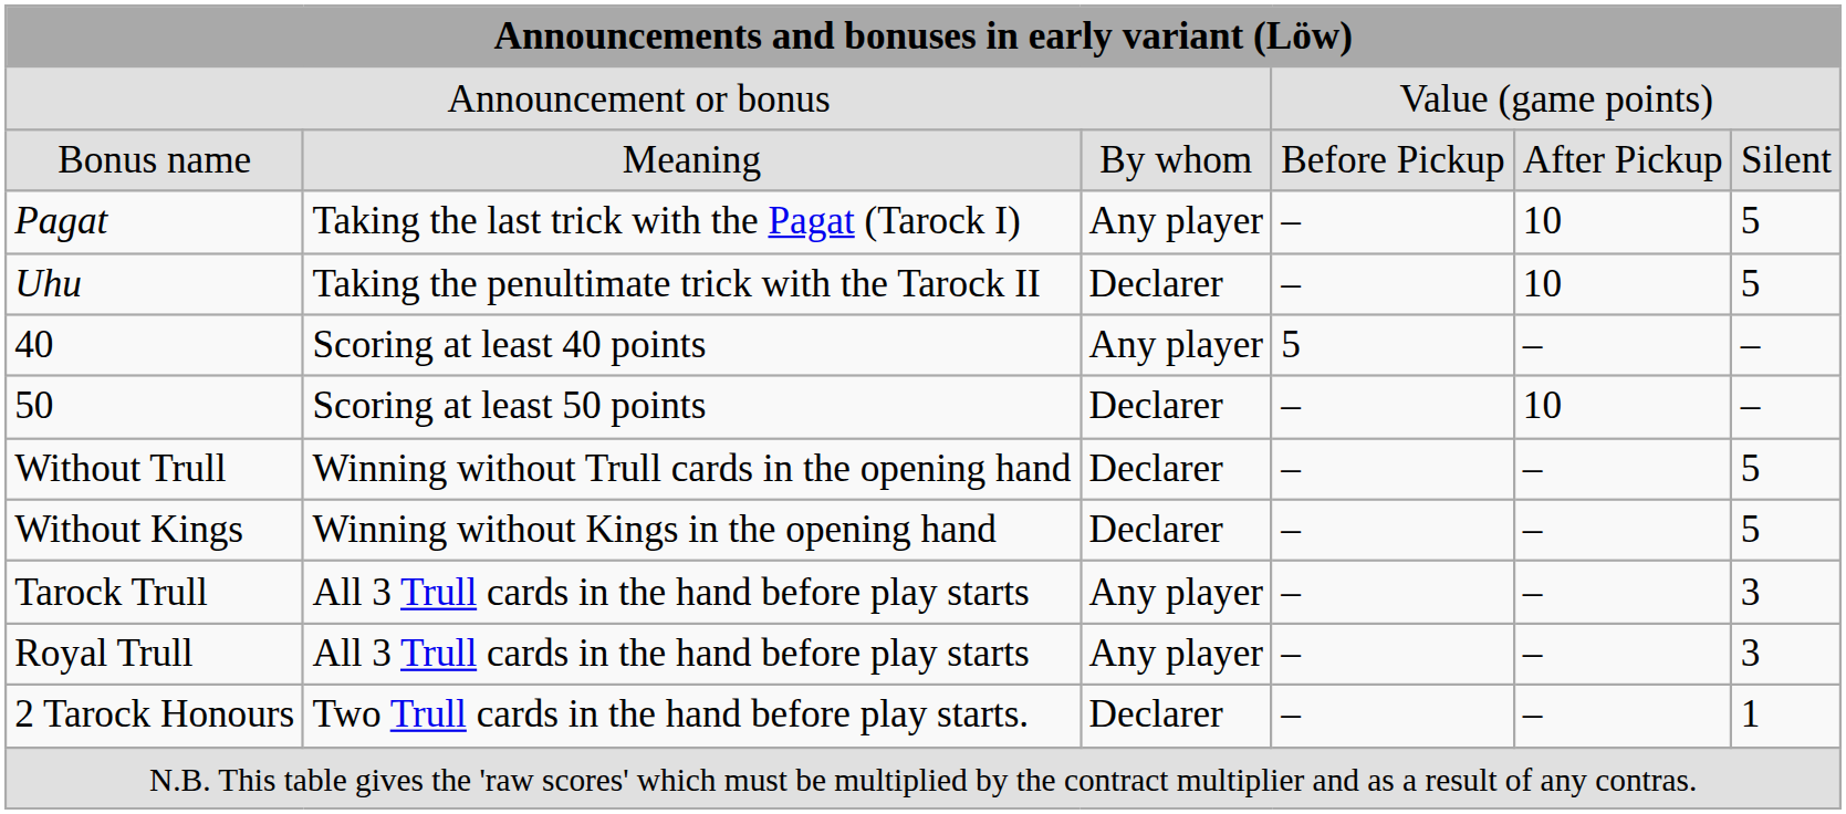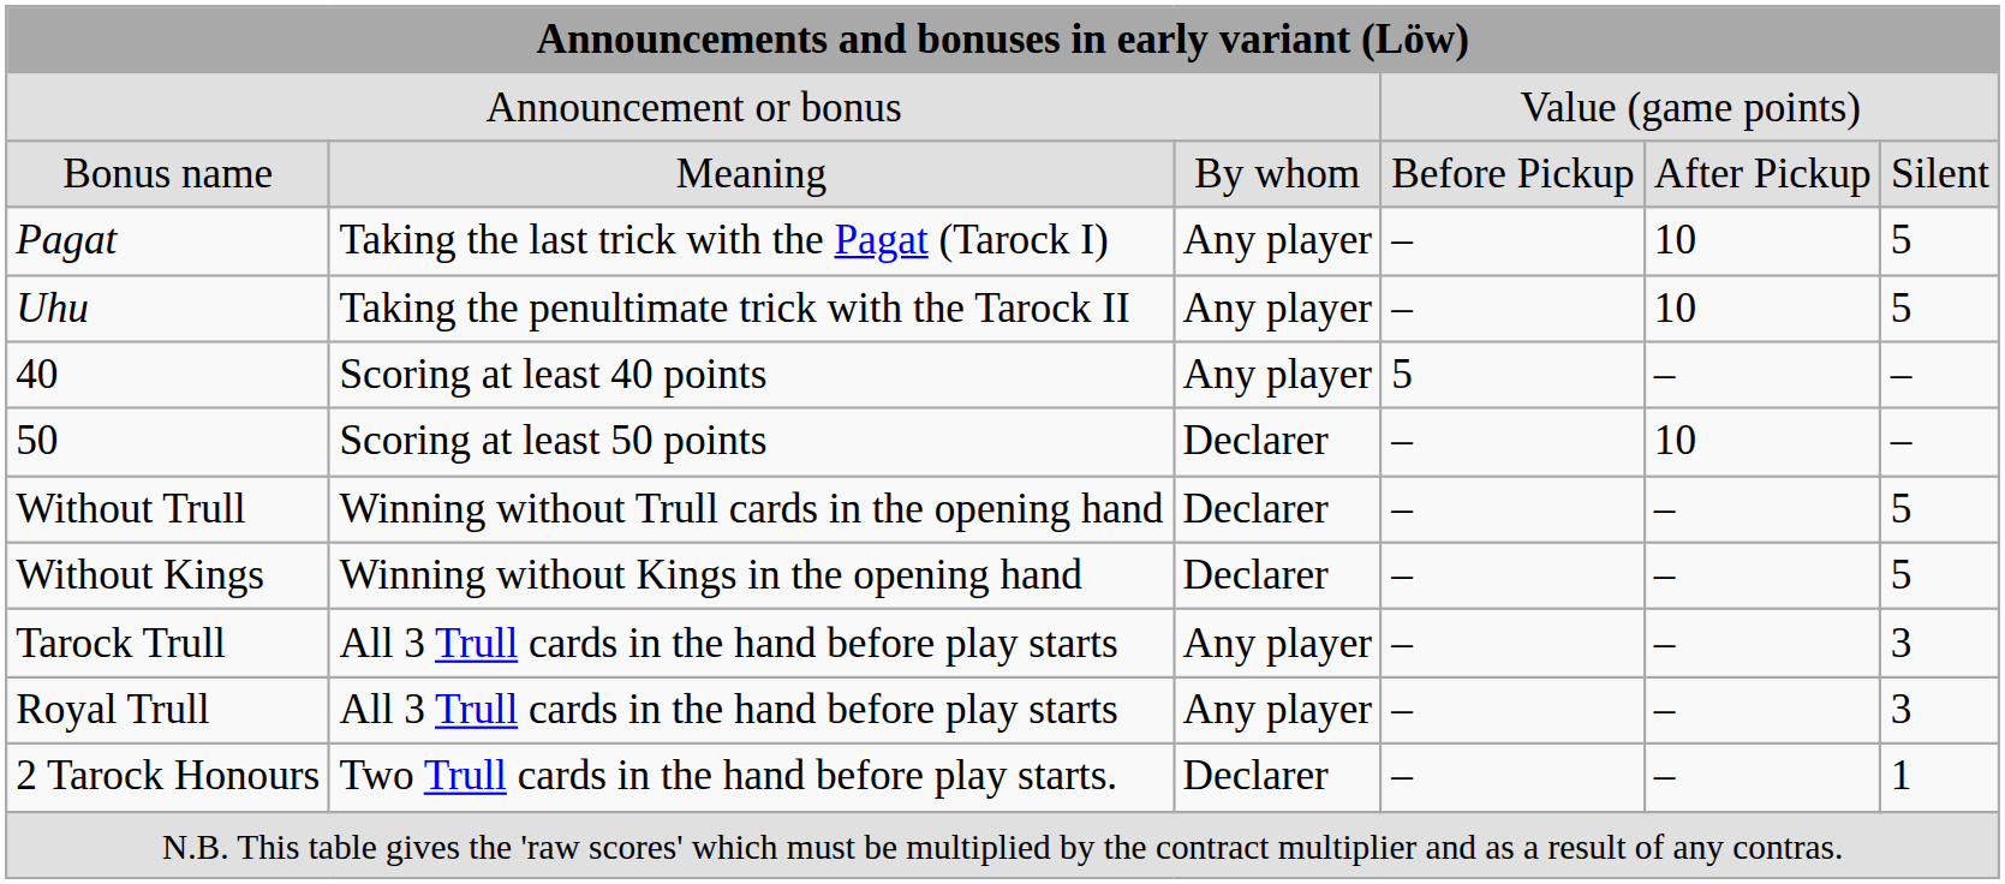 <table class="wikitable">
 <tr>
 <td style="background:#A9A9A9" colspan="6" align="center"><strong>Announcements and bonuses in early variant (Löw)</strong></td>
 </tr>
 <tr>
 <td style="background:#E0E0E0" align="center" colspan="3">Announcement or bonus</td>
 <td style="background:#E0E0E0" align="center" colspan="3">Value (game points)</td>
 </tr>
 <tr>
 <td style="background:#E0E0E0" align="center">Bonus name</td>
 <td style="background:#E0E0E0" align="center">Meaning</td>
 <td style="background:#E0E0E0" align="center">By whom</td>
 <td style="background:#E0E0E0" align="center">Before Pickup</td>
 <td style="background:#E0E0E0" align="center">After Pickup</td>
 <td style="background:#E0E0E0" align="center">Silent</td>
 </tr>
 <tr>
 <td><em>Pagat</em></td>
 <td>Taking the last trick with the <a href='#'>Pagat</a> (Tarock I)</td>
 <td>Any player</td>
 <td>–</td>
 <td>10</td>
 <td>5</td>
 </tr>
 <tr>
 <td><em>Uhu</em></td>
 <td>Taking the penultimate trick with the Tarock II</td>
-<td>Declarer</td>
+<td>Any player</td>
 <td>–</td>
 <td>10</td>
 <td>5</td>
 </tr>
 <tr>
 <td>40</td>
 <td>Scoring at least 40 points</td>
 <td>Any player</td>
 <td>5</td>
 <td>–</td>
 <td>–</td>
 </tr>
 <tr>
 <td>50</td>
 <td>Scoring at least 50 points</td>
 <td>Declarer</td>
 <td>–</td>
 <td>10</td>
 <td>–</td>
 </tr>
 <tr>
 <td>Without Trull</td>
 <td>Winning without Trull cards in the opening hand</td>
 <td>Declarer</td>
 <td>–</td>
 <td>–</td>
 <td>5</td>
 </tr>
 <tr>
 <td>Without Kings</td>
 <td>Winning without Kings in the opening hand</td>
 <td>Declarer</td>
 <td>–</td>
 <td>–</td>
 <td>5</td>
 </tr>
 <tr>
 <td>Tarock Trull</td>
 <td>All 3 <a href='#'>Trull</a> cards in the hand before play starts</td>
 <td>Any player</td>
 <td>–</td>
 <td>–</td>
 <td>3</td>
 </tr>
 <tr>
 <td>Royal Trull</td>
 <td>All 3 <a href='#'>Trull</a> cards in the hand before play starts</td>
 <td>Any player</td>
 <td>–</td>
 <td>–</td>
 <td>3</td>
 </tr>
 <tr>
 <td>2 Tarock Honours</td>
 <td>Two <a href='#'>Trull</a> cards in the hand before play starts.</td>
 <td>Declarer</td>
 <td>–</td>
 <td>–</td>
 <td>1</td>
 </tr>
 <tr>
 <td style="background:#E0E0E0" colspan="6" align="center"><small>N.B. This table gives the 'raw scores' which must be multiplied by the contract multiplier and as a result of any contras.</small></td>
 </tr>
 </table>
